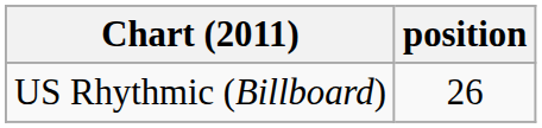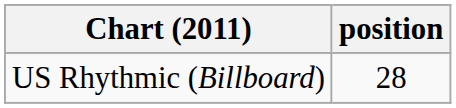 <table class="wikitable sortable">
 <tr>
 <th>Chart (2011)</th>
 <th>position</th>
 </tr>
 <tr>
 <td>US Rhythmic (<em>Billboard</em>)</td>
-<td style="text-align:center;">26</td>
+<td style="text-align:center;">28</td>
 </tr>
 </table>
